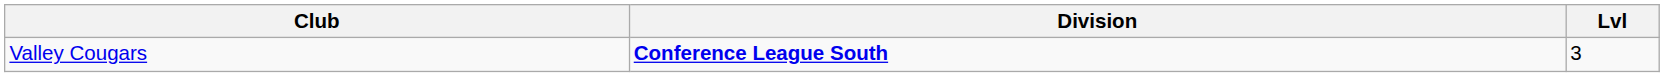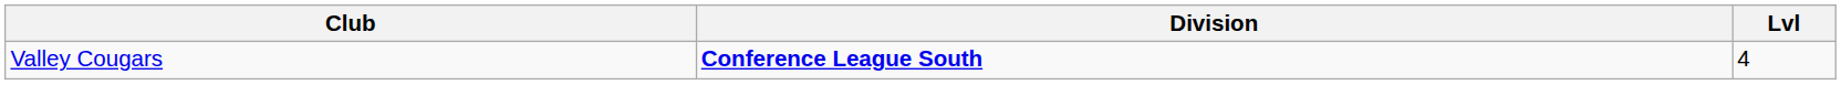 <table class="wikitable sortable" width=100% style="font-size:98%">
 <tr>
 <th width=20%>Club</th>
 <th width=30%>Division</th>
 <th width=3%>Lvl</th>
 </tr>
 <tr>
 <td><a href='#'>Valley Cougars</a></td>
 <td><strong><a href='#'>Conference League South</a></strong></td>
-<td>3</td>
+<td>4</td>
 </tr>
 </table>
